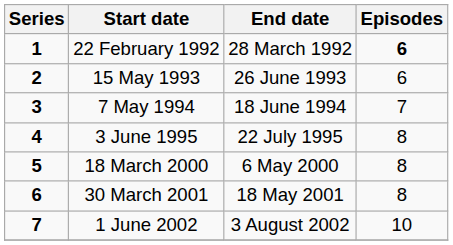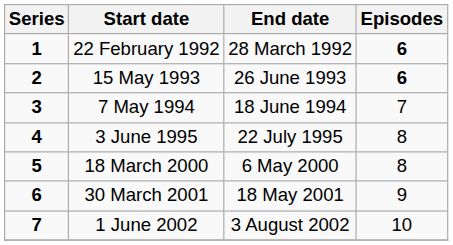 <table class="wikitable" style="text-align:center;">
 <tr>
 <th>Series</th>
 <th>Start date</th>
 <th>End date</th>
 <th>Episodes</th>
 </tr>
 <tr>
 <td><strong>1</strong></td>
 <td>22 February 1992</td>
 <td>28 March 1992</td>
 <td><strong>6</strong></td>
 </tr>
 <tr>
 <td><strong>2</strong></td>
 <td>15 May 1993</td>
 <td>26 June 1993</td>
-<td>6</td>
+<td><strong>6</strong></td>
 </tr>
 <tr>
 <td><strong>3</strong></td>
 <td>7 May 1994</td>
 <td>18 June 1994</td>
 <td>7</td>
 </tr>
 <tr>
 <td><strong>4</strong></td>
 <td>3 June 1995</td>
 <td>22 July 1995</td>
 <td>8</td>
 </tr>
 <tr>
 <td><strong>5</strong></td>
 <td>18 March 2000</td>
 <td>6 May 2000</td>
 <td>8</td>
 </tr>
 <tr>
 <td><strong>6</strong></td>
 <td>30 March 2001</td>
 <td>18 May 2001</td>
-<td>8</td>
+<td>9</td>
 </tr>
 <tr>
 <td><strong>7</strong></td>
 <td>1 June 2002</td>
 <td>3 August 2002</td>
 <td>10</td>
 </tr>
 <tr>
 </tr>
 </table>
